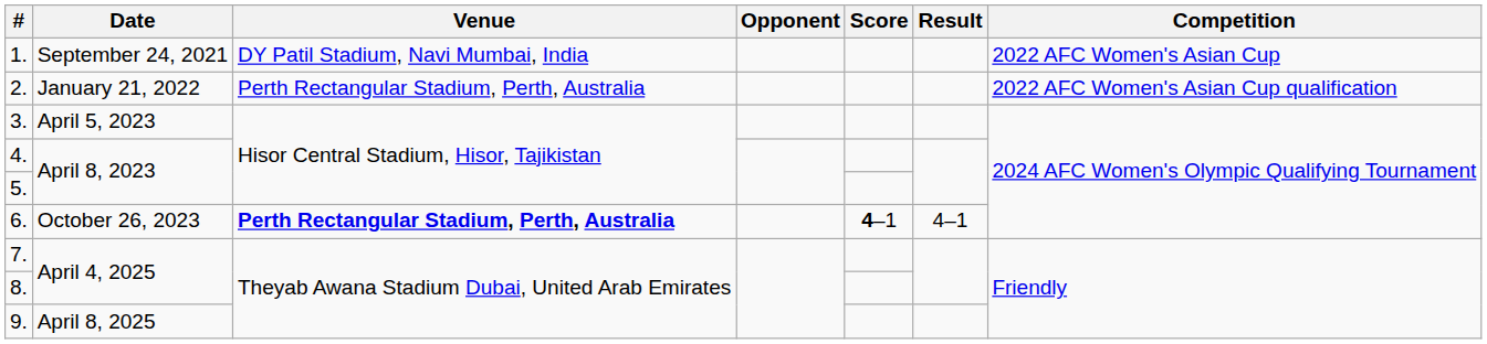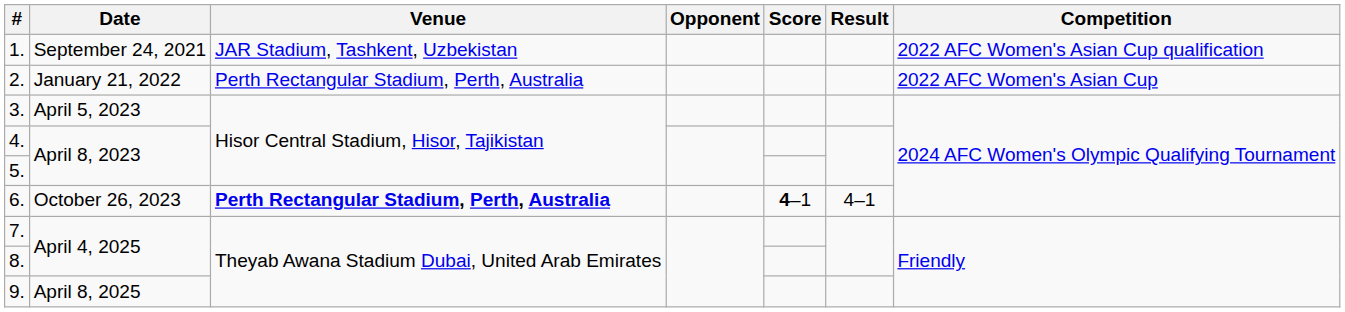 <table class="wikitable">
 <tr>
 <th>#</th>
 <th>Date</th>
 <th>Venue</th>
 <th>Opponent</th>
 <th>Score</th>
 <th>Result</th>
 <th>Competition</th>
 </tr>
 <tr>
 <td>1.</td>
 <td>September 24, 2021</td>
-<td><a href='#'>DY Patil Stadium</a>, <a href='#'>Navi Mumbai</a>, <a href='#'>India</a></td>
+<td><a href='#'>JAR Stadium</a>, <a href='#'>Tashkent</a>, <a href='#'>Uzbekistan</a></td>
 <td></td>
 <td></td>
 <td></td>
-<td><a href='#'>2022 AFC Women's Asian Cup</a></td>
+<td><a href='#'>2022 AFC Women's Asian Cup qualification</a></td>
 </tr>
 <tr>
 <td>2.</td>
 <td>January 21, 2022</td>
 <td><a href='#'>Perth Rectangular Stadium</a>, <a href='#'>Perth</a>, <a href='#'>Australia</a></td>
 <td></td>
 <td></td>
 <td></td>
-<td><a href='#'>2022 AFC Women's Asian Cup qualification</a></td>
+<td><a href='#'>2022 AFC Women's Asian Cup</a></td>
 </tr>
 <tr>
 <td>3.</td>
 <td>April 5, 2023</td>
 <td rowspan=3>Hisor Central Stadium, <a href='#'>Hisor</a>, <a href='#'>Tajikistan</a></td>
 <td></td>
 <td></td>
 <td></td>
 <td rowspan=4><a href='#'>2024 AFC Women's Olympic Qualifying Tournament</a></td>
 </tr>
 <tr>
 <td>4.</td>
 <td rowspan=2>April 8, 2023</td>
 <td rowspan=2></td>
 <td></td>
 <td rowspan=2></td>
 </tr>
 <tr>
 <td>5.</td>
 <td></td>
 </tr>
 <tr>
 <td>6.</td>
 <td>October 26, 2023</td>
 <td><strong><a href='#'>Perth Rectangular Stadium</a>, <a href='#'>Perth</a>, <a href='#'>Australia</a></strong></td>
 <td></td>
 <td align=center><strong>4</strong>–1</td>
 <td align=center>4–1</td>
 </tr>
 <tr>
 <td>7.</td>
 <td rowspan=2>April 4, 2025</td>
 <td rowspan=3>Theyab Awana Stadium <a href='#'>Dubai</a>, United Arab Emirates</td>
 <td rowspan=3></td>
 <td></td>
 <td rowspan=2></td>
 <td rowspan=3><a href='#'>Friendly</a></td>
 </tr>
 <tr>
 <td>8.</td>
 <td></td>
 </tr>
 <tr>
 <td>9.</td>
 <td>April 8, 2025</td>
 <td></td>
 <td></td>
 </tr>
 </table>
